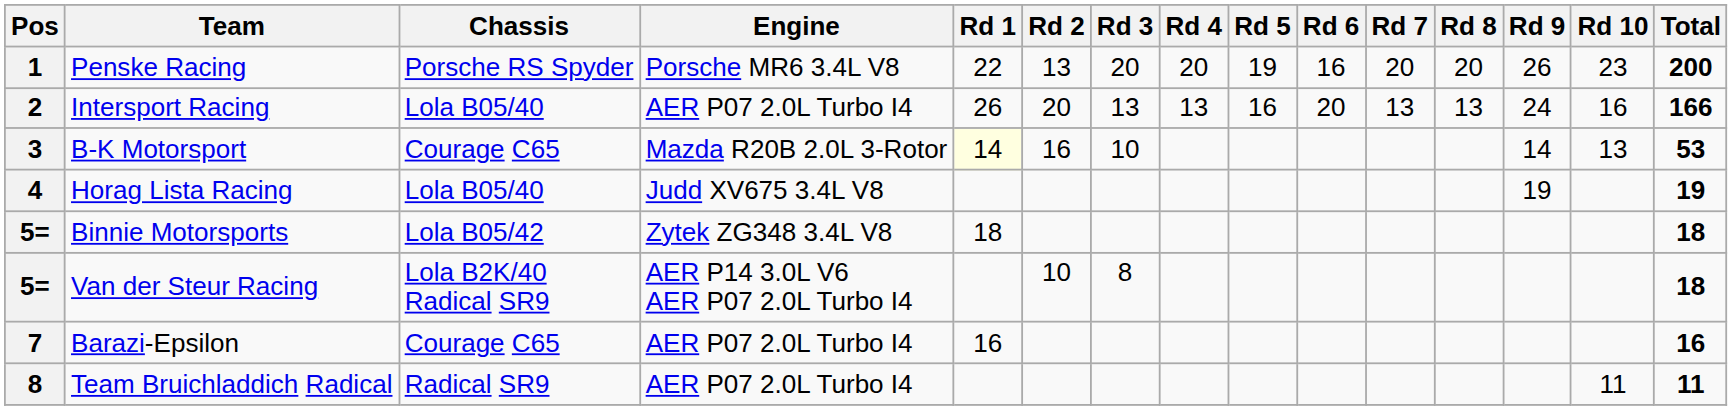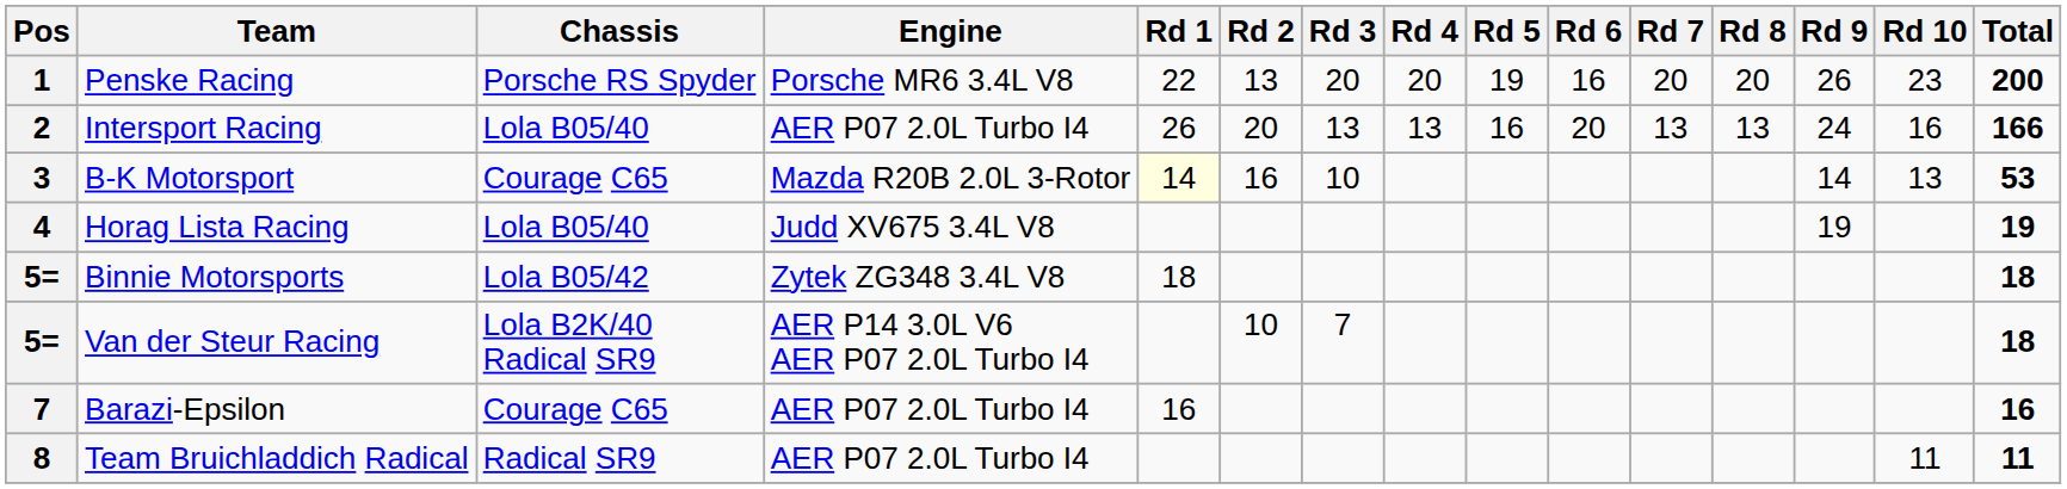 <table class="wikitable" style="font-size: 90%;">
 <tr>
 <th>Pos</th>
 <th>Team</th>
 <th>Chassis</th>
 <th>Engine</th>
 <th>Rd 1</th>
 <th>Rd 2</th>
 <th>Rd 3</th>
 <th>Rd 4</th>
 <th>Rd 5</th>
 <th>Rd 6</th>
 <th>Rd 7</th>
 <th>Rd 8</th>
 <th>Rd 9</th>
 <th>Rd 10</th>
 <th>Total</th>
 </tr>
 <tr>
 <th>1</th>
 <td> <a href='#'>Penske Racing</a></td>
 <td><a href='#'>Porsche RS Spyder</a></td>
 <td><a href='#'>Porsche</a> MR6 3.4L V8</td>
 <td align="center">22</td>
 <td align="center">13</td>
 <td align="center">20</td>
 <td align="center">20</td>
 <td align="center">19</td>
 <td align="center">16</td>
 <td align="center">20</td>
 <td align="center">20</td>
 <td align="center">26</td>
 <td align="center">23</td>
 <td align="center"><strong>200</strong></td>
 </tr>
 <tr>
 <th>2</th>
 <td> <a href='#'>Intersport Racing</a></td>
 <td><a href='#'>Lola B05/40</a></td>
 <td><a href='#'>AER</a> P07 2.0L Turbo I4</td>
 <td align="center">26</td>
 <td align="center">20</td>
 <td align="center">13</td>
 <td align="center">13</td>
 <td align="center">16</td>
 <td align="center">20</td>
 <td align="center">13</td>
 <td align="center">13</td>
 <td align="center">24</td>
 <td align="center">16</td>
 <td align="center"><strong>166</strong></td>
 </tr>
 <tr>
 <th>3</th>
 <td> <a href='#'>B-K Motorsport</a></td>
 <td><a href='#'>Courage</a> <a href='#'>C65</a></td>
 <td><a href='#'>Mazda</a> R20B 2.0L 3-Rotor</td>
 <td align="center" style="background: lightyellow;">14</td>
 <td align="center">16</td>
 <td align="center">10</td>
 <td></td>
 <td></td>
 <td></td>
 <td></td>
 <td></td>
 <td align="center">14</td>
 <td align="center">13</td>
 <td align="center"><strong>53</strong></td>
 </tr>
 <tr>
 <th>4</th>
 <td> <a href='#'>Horag Lista Racing</a></td>
 <td><a href='#'>Lola B05/40</a></td>
 <td><a href='#'>Judd</a> XV675 3.4L V8</td>
 <td></td>
 <td></td>
 <td></td>
 <td></td>
 <td></td>
 <td></td>
 <td></td>
 <td></td>
 <td align="center">19</td>
 <td></td>
 <td align="center"><strong>19</strong></td>
 </tr>
 <tr>
 <th>5=</th>
 <td> <a href='#'>Binnie Motorsports</a></td>
 <td><a href='#'>Lola B05/42</a></td>
 <td><a href='#'>Zytek</a> ZG348 3.4L V8</td>
 <td align="center">18</td>
 <td></td>
 <td></td>
 <td></td>
 <td></td>
 <td></td>
 <td></td>
 <td></td>
 <td></td>
 <td></td>
 <td align="center"><strong>18</strong></td>
 </tr>
 <tr>
 <th>5=</th>
 <td> <a href='#'>Van der Steur Racing</a></td>
 <td><a href='#'>Lola B2K/40</a><br><a href='#'>Radical</a> <a href='#'>SR9</a></td>
 <td><a href='#'>AER</a> P14 3.0L V6<br><a href='#'>AER</a> P07 2.0L Turbo I4</td>
 <td></td>
 <td align="center">10<br><br></td>
-<td align="center">8<br><br></td>
+<td align="center">7<br><br></td>
 <td></td>
 <td></td>
 <td></td>
 <td></td>
 <td></td>
 <td></td>
 <td></td>
 <td align="center"><strong>18</strong></td>
 </tr>
 <tr>
 <th>7</th>
 <td> <a href='#'>Barazi</a>-Epsilon</td>
 <td><a href='#'>Courage</a> <a href='#'>C65</a></td>
 <td><a href='#'>AER</a> P07 2.0L Turbo I4</td>
 <td align="center">16</td>
 <td></td>
 <td></td>
 <td></td>
 <td></td>
 <td></td>
 <td></td>
 <td></td>
 <td></td>
 <td></td>
 <td align="center"><strong>16</strong></td>
 </tr>
 <tr>
 <th>8</th>
 <td> <a href='#'>Team Bruichladdich</a> <a href='#'>Radical</a></td>
 <td><a href='#'>Radical</a> <a href='#'>SR9</a></td>
 <td><a href='#'>AER</a> P07 2.0L Turbo I4</td>
 <td></td>
 <td></td>
 <td></td>
 <td></td>
 <td></td>
 <td></td>
 <td></td>
 <td></td>
 <td></td>
 <td align="center">11</td>
 <td align="center"><strong>11</strong></td>
 </tr>
 </table>
